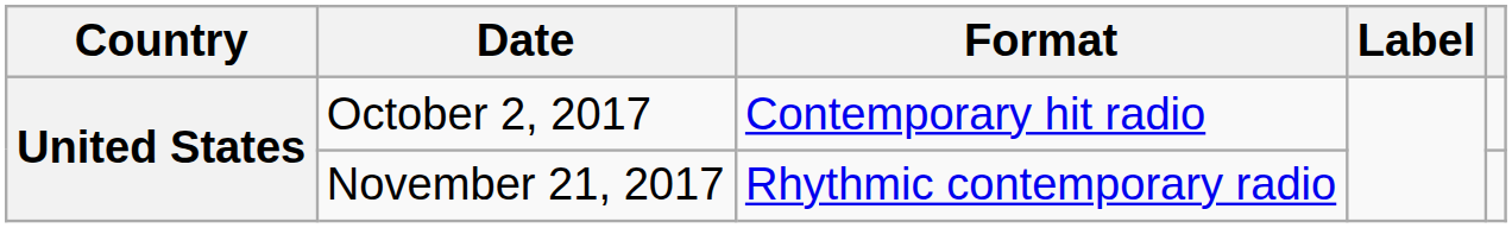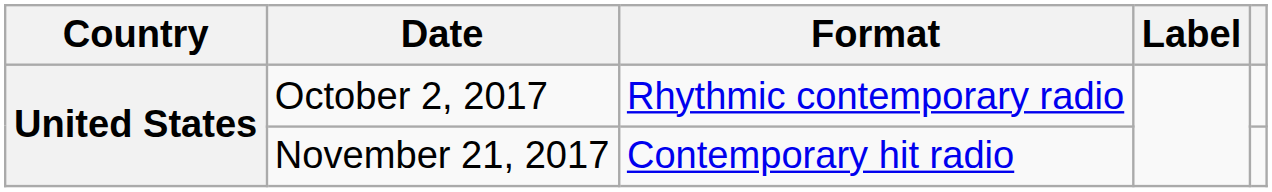 <table class="wikitable sortable plainrowheaders">
 <tr>
 <th scope="col">Country</th>
 <th scope="col">Date</th>
 <th scope="col">Format</th>
 <th scope="col" class="unsortable">Label</th>
 <th scope="col" class="unsortable"></th>
 </tr>
 <tr>
 <th scope="row" rowspan=2>United States</th>
 <td>October 2, 2017</td>
-<td><a href='#'>Contemporary hit radio</a></td>
+<td><a href='#'>Rhythmic contemporary radio</a></td>
 <td rowspan="2"></td>
 <td style="text-align:center;"></td>
 </tr>
 <tr>
 <td>November 21, 2017</td>
-<td><a href='#'>Rhythmic contemporary radio</a></td>
+<td><a href='#'>Contemporary hit radio</a></td>
 <td style="text-align:center;"></td>
 </tr>
 </table>
